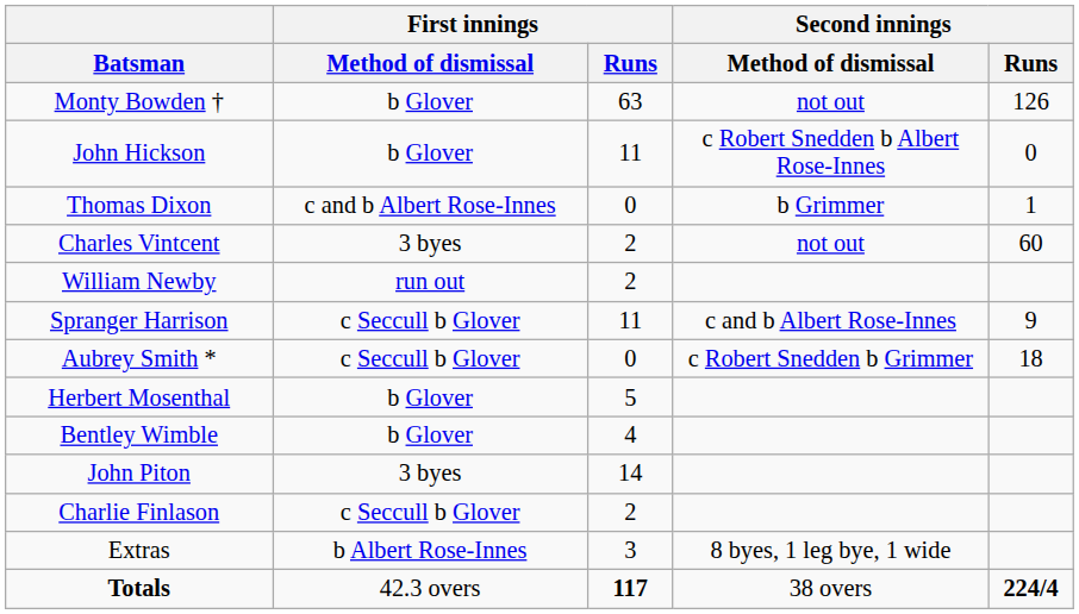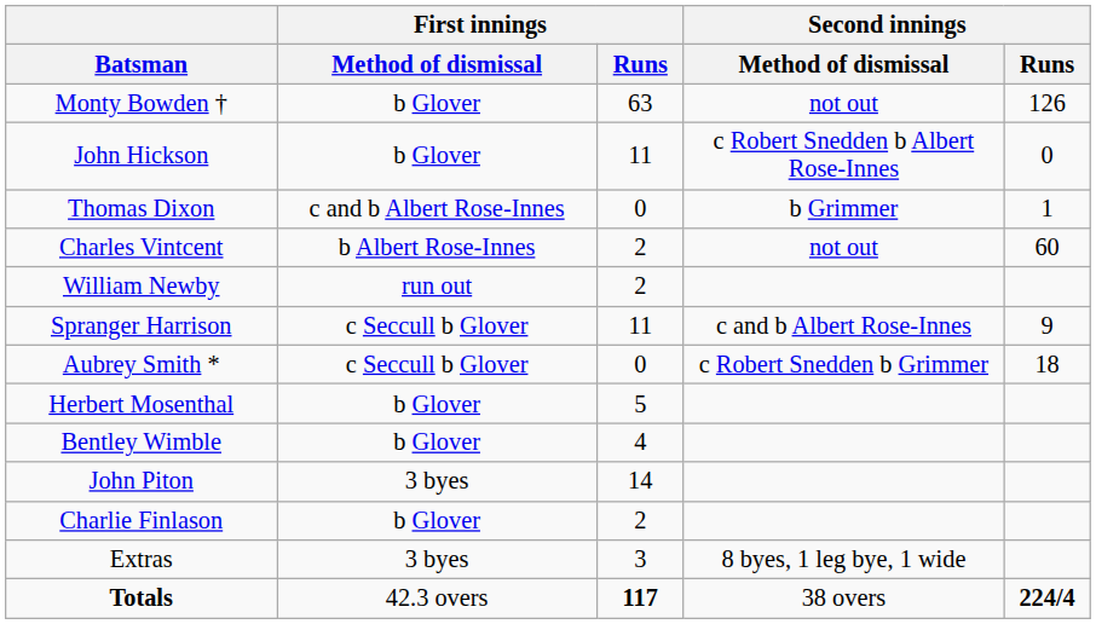 <table cellpadding="1" style="border:gray solid 1px; text-align:center; width:80%;" class="wikitable">
 <tr>
 <th></th>
 <th colspan="2" style="width:37.5%;">First innings</th>
 <th colspan="2" style="width:37.5%;">Second innings</th>
 </tr>
 <tr>
 <th style="width:25%;"><a href='#'>Batsman</a></th>
 <th><a href='#'>Method of dismissal</a></th>
 <th style="width:8%;"><a href='#'>Runs</a></th>
 <th>Method of dismissal</th>
 <th style="width:8%;">Runs</th>
 </tr>
 <tr>
 <td><a href='#'>Monty Bowden</a> †</td>
 <td>b <a href='#'>Glover</a></td>
 <td>63</td>
 <td><a href='#'>not out</a></td>
 <td>126</td>
 </tr>
 <tr>
 <td><a href='#'>John Hickson</a></td>
 <td>b <a href='#'>Glover</a></td>
 <td>11</td>
 <td>c <a href='#'>Robert Snedden</a> b <a href='#'>Albert Rose-Innes</a></td>
 <td>0</td>
 </tr>
 <tr>
 <td><a href='#'>Thomas Dixon</a></td>
 <td>c and b <a href='#'>Albert Rose-Innes</a></td>
 <td>0</td>
 <td>b <a href='#'>Grimmer</a></td>
 <td>1</td>
 </tr>
 <tr>
 <td><a href='#'>Charles Vintcent</a></td>
-<td>3 byes</td>
+<td>b <a href='#'>Albert Rose-Innes</a></td>
 <td>2</td>
 <td><a href='#'>not out</a></td>
 <td>60</td>
 </tr>
 <tr>
 <td><a href='#'>William Newby</a></td>
 <td><a href='#'>run out</a></td>
 <td>2</td>
 <td></td>
 <td></td>
 </tr>
 <tr>
 <td><a href='#'>Spranger Harrison</a></td>
 <td>c <a href='#'>Seccull</a> b <a href='#'>Glover</a></td>
 <td>11</td>
 <td>c and b <a href='#'>Albert Rose-Innes</a></td>
 <td>9</td>
 </tr>
 <tr>
 <td><a href='#'>Aubrey Smith</a> *</td>
 <td>c <a href='#'>Seccull</a> b <a href='#'>Glover</a></td>
 <td>0</td>
 <td>c <a href='#'>Robert Snedden</a> b <a href='#'>Grimmer</a></td>
 <td>18</td>
 </tr>
 <tr>
 <td><a href='#'>Herbert Mosenthal</a></td>
 <td>b <a href='#'>Glover</a></td>
 <td>5</td>
 <td></td>
 <td></td>
 </tr>
 <tr>
 <td><a href='#'>Bentley Wimble</a></td>
 <td>b <a href='#'>Glover</a></td>
 <td>4</td>
 <td></td>
 <td></td>
 </tr>
 <tr>
 <td><a href='#'>John Piton</a></td>
 <td>3 byes</td>
 <td>14</td>
 <td></td>
 <td></td>
 </tr>
 <tr>
 <td><a href='#'>Charlie Finlason</a></td>
-<td>c <a href='#'>Seccull</a> b <a href='#'>Glover</a></td>
+<td>b <a href='#'>Glover</a></td>
 <td>2</td>
 <td></td>
 <td></td>
 </tr>
 <tr>
 <td>Extras</td>
-<td>b <a href='#'>Albert Rose-Innes</a></td>
+<td>3 byes</td>
 <td>3</td>
 <td>8 byes, 1 leg bye, 1 wide</td>
 <td></td>
 </tr>
 <tr>
 <td><strong>Totals</strong></td>
 <td>42.3 overs</td>
 <td><strong>117</strong></td>
 <td>38 overs</td>
 <td><strong>224/4</strong></td>
 </tr>
 </table>
